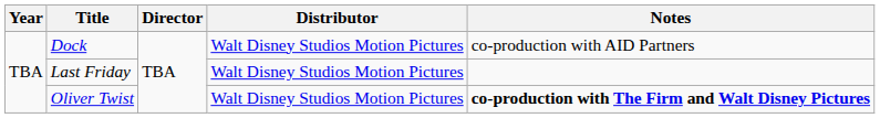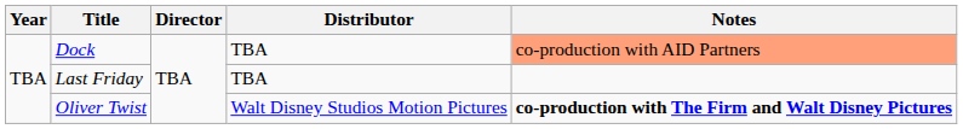 <table class="wikitable sortable">
 <tr>
 <th>Year</th>
 <th>Title</th>
 <th>Director</th>
 <th>Distributor</th>
 <th>Notes</th>
 </tr>
 <tr>
 <td rowspan="3">TBA</td>
 <td><em><a href='#'>Dock</a></em></td>
 <td rowspan="3">TBA</td>
-<td><a href='#'>Walt Disney Studios Motion Pictures</a></td>
-<td>co-production with AID Partners</td>
+<td>TBA</td>
+<td style="background: lightsalmon;">co-production with AID Partners</td>
 </tr>
 <tr>
 <td><em>Last Friday</em></td>
-<td><a href='#'>Walt Disney Studios Motion Pictures</a></td>
+<td>TBA</td>
 <td></td>
 </tr>
 <tr>
 <td><em><a href='#'>Oliver Twist</a></em></td>
 <td><a href='#'>Walt Disney Studios Motion Pictures</a></td>
 <td><strong>co-production with <a href='#'>The Firm</a> and <a href='#'>Walt Disney Pictures</a></strong></td>
 </tr>
 </table>
